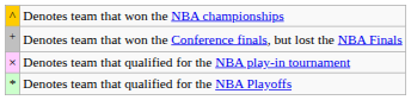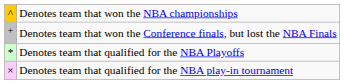 <table class="wikitable">
 <tr>
 <td bgcolor=#FFCC00 align=center width=10px>^</td>
 <td>Denotes team that won the <a href='#'>NBA championships</a></td>
 </tr>
 <tr>
 <td bgcolor=#C0C0C0 align=center width=10px><sup>+</sup></td>
 <td>Denotes team that won the <a href='#'>Conference finals</a>, but lost the <a href='#'>NBA Finals</a></td>
 </tr>
 <tr>
+<td bgcolor=#CCFFCC align=center width=10px>*</td>
+<td>Denotes team that qualified for the <a href='#'>NBA Playoffs</a></td>
+</tr>
+<tr>
 <td bgcolor=#FFCCFF align=center width=10px>×</td>
 <td>Denotes team that qualified for the <a href='#'>NBA play-in tournament</a></td>
 </tr>
-<tr>
-<td bgcolor=#CCFFCC align=center width=10px>*</td>
-<td>Denotes team that qualified for the <a href='#'>NBA Playoffs</a></td>
-</tr>
 </table>
